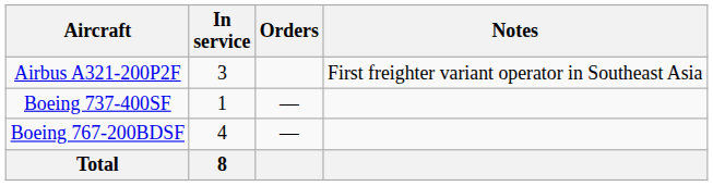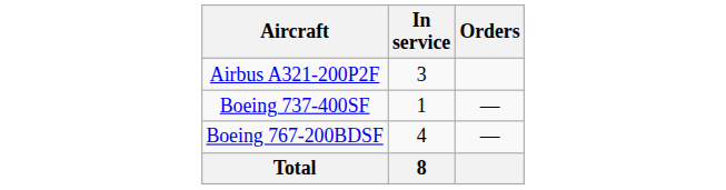 <table class="wikitable" style="margin:0.5em auto; text-align:center">
 <tr>
 <th>Aircraft</th>
 <th>In <br> service</th>
 <th>Orders</th>
-<th>Notes</th>
 </tr>
 <tr>
 <td><a href='#'>Airbus A321-200P2F</a></td>
 <td>3</td>
 <td></td>
-<td>First freighter variant operator in Southeast Asia</td>
 </tr>
 <tr>
 <td><a href='#'>Boeing 737-400SF</a></td>
 <td>1</td>
 <td>—</td>
-<td></td>
 </tr>
 <tr>
 <td><a href='#'>Boeing 767-200BDSF</a></td>
 <td>4</td>
 <td>—</td>
-<td></td>
 </tr>
 <tr>
 <th>Total</th>
 <th>8</th>
 <th></th>
-<th></th>
 </tr>
 </table>
